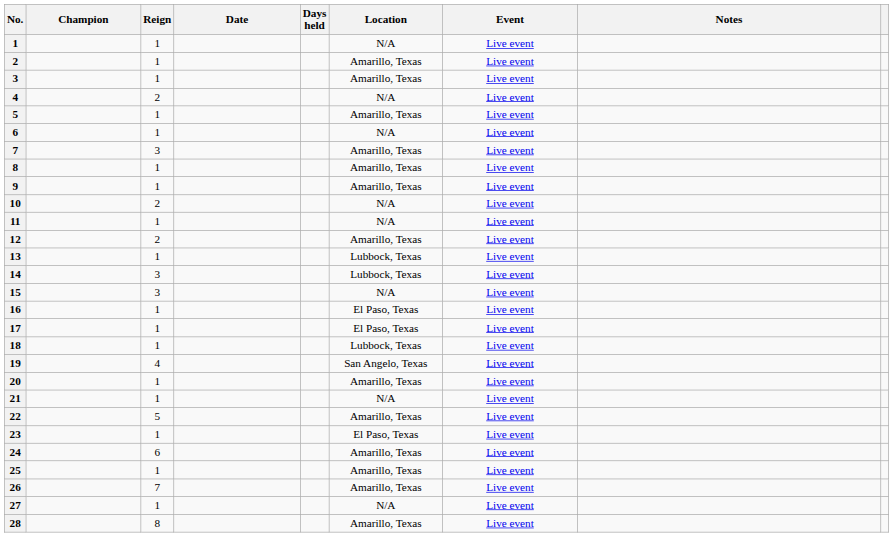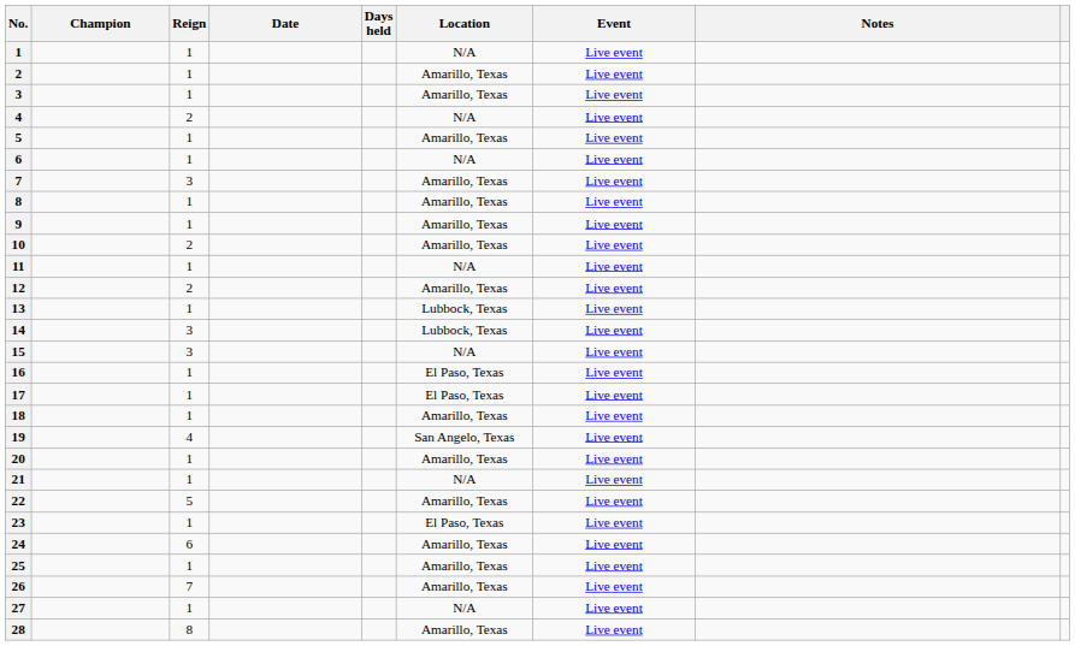 <table class="wikitable sortable" style="text-align: center" width=100%>
 <tr>
 <th width=0 data-sort-type="number" scope="col">No.</th>
 <th width=14% scope="col">Champion</th>
 <th width=0 scope="col">Reign</th>
 <th width=16% scope="col">Date</th>
 <th width=0 data-sort-type="number" scope="col">Days held</th>
 <th width=14% scope="col">Location</th>
 <th width=17% scope="col">Event</th>
 <th width=51% class="unsortable" scope="col">Notes</th>
 <th width=0 class="unsortable" scope="col"></th>
 </tr>
 <tr>
 <th scope="row">1</th>
 <td></td>
 <td>1</td>
 <td></td>
 <td></td>
 <td>N/A</td>
 <td><a href='#'>Live event</a></td>
 <td align=left> </td>
 <td> </td>
 </tr>
 <tr>
 <th scope="row">2</th>
 <td></td>
 <td>1</td>
 <td></td>
 <td></td>
 <td>Amarillo, Texas</td>
 <td><a href='#'>Live event</a></td>
 <td align=left> </td>
 <td> </td>
 </tr>
 <tr>
 <th scope="row">3</th>
 <td></td>
 <td>1</td>
 <td></td>
 <td></td>
 <td>Amarillo, Texas</td>
 <td><a href='#'>Live event</a></td>
 <td align=left> </td>
 <td> </td>
 </tr>
 <tr>
 <th scope="row">4</th>
 <td></td>
 <td>2</td>
 <td></td>
 <td></td>
 <td>N/A</td>
 <td><a href='#'>Live event</a></td>
 <td align=left> </td>
 <td> </td>
 </tr>
 <tr>
 <th scope="row">5</th>
 <td></td>
 <td>1</td>
 <td></td>
 <td></td>
 <td>Amarillo, Texas</td>
 <td><a href='#'>Live event</a></td>
 <td align=left> </td>
 <td> </td>
 </tr>
 <tr>
 <th scope="row">6</th>
 <td></td>
 <td>1</td>
 <td></td>
 <td></td>
 <td>N/A</td>
 <td><a href='#'>Live event</a></td>
 <td align=left> </td>
 <td> </td>
 </tr>
 <tr>
 <th scope="row">7</th>
 <td></td>
 <td>3</td>
 <td></td>
 <td></td>
 <td>Amarillo, Texas</td>
 <td><a href='#'>Live event</a></td>
 <td align=left> </td>
 <td> </td>
 </tr>
 <tr>
 <th scope="row">8</th>
 <td></td>
 <td>1</td>
 <td></td>
 <td></td>
 <td>Amarillo, Texas</td>
 <td><a href='#'>Live event</a></td>
 <td align=left> </td>
 <td> </td>
 </tr>
 <tr>
 <th scope="row">9</th>
 <td></td>
 <td>1</td>
 <td></td>
 <td></td>
 <td>Amarillo, Texas</td>
 <td><a href='#'>Live event</a></td>
 <td align=left> </td>
 <td> </td>
 </tr>
 <tr>
 <th scope="row">10</th>
 <td></td>
 <td>2</td>
 <td></td>
 <td></td>
-<td>N/A</td>
+<td>Amarillo, Texas</td>
 <td><a href='#'>Live event</a></td>
 <td align=left> </td>
 <td> </td>
 </tr>
 <tr>
 <th scope="row">11</th>
 <td></td>
 <td>1</td>
 <td></td>
 <td></td>
 <td>N/A</td>
 <td><a href='#'>Live event</a></td>
 <td align=left> </td>
 <td> </td>
 </tr>
 <tr>
 <th scope="row">12</th>
 <td></td>
 <td>2</td>
 <td></td>
 <td></td>
 <td>Amarillo, Texas</td>
 <td><a href='#'>Live event</a></td>
 <td align=left> </td>
 <td> </td>
 </tr>
 <tr>
 <th scope="row">13</th>
 <td></td>
 <td>1</td>
 <td></td>
 <td></td>
 <td>Lubbock, Texas</td>
 <td><a href='#'>Live event</a></td>
 <td align=left> </td>
 <td> </td>
 </tr>
 <tr>
 <th scope="row">14</th>
 <td></td>
 <td>3</td>
 <td></td>
 <td></td>
 <td>Lubbock, Texas</td>
 <td><a href='#'>Live event</a></td>
 <td align=left> </td>
 <td> </td>
 </tr>
 <tr>
 <th scope="row">15</th>
 <td></td>
 <td>3</td>
 <td></td>
 <td></td>
 <td>N/A</td>
 <td><a href='#'>Live event</a></td>
 <td align=left> </td>
 <td> </td>
 </tr>
 <tr>
 <th scope="row">16</th>
 <td></td>
 <td>1</td>
 <td></td>
 <td></td>
 <td>El Paso, Texas</td>
 <td><a href='#'>Live event</a></td>
 <td align=left> </td>
 <td> </td>
 </tr>
 <tr>
 <th scope="row">17</th>
 <td></td>
 <td>1</td>
 <td></td>
 <td></td>
 <td>El Paso, Texas</td>
 <td><a href='#'>Live event</a></td>
 <td align=left> </td>
 <td> </td>
 </tr>
 <tr>
 <th scope="row">18</th>
 <td></td>
 <td>1</td>
 <td></td>
 <td></td>
-<td>Lubbock, Texas</td>
+<td>Amarillo, Texas</td>
 <td><a href='#'>Live event</a></td>
 <td align=left> </td>
 <td> </td>
 </tr>
 <tr>
 <th scope="row">19</th>
 <td></td>
 <td>4</td>
 <td></td>
 <td></td>
 <td>San Angelo, Texas</td>
 <td><a href='#'>Live event</a></td>
 <td align=left> </td>
 <td> </td>
 </tr>
 <tr>
 <th scope="row">20</th>
 <td></td>
 <td>1</td>
 <td></td>
 <td></td>
 <td>Amarillo, Texas</td>
 <td><a href='#'>Live event</a></td>
 <td align=left> </td>
 <td> </td>
 </tr>
 <tr>
 <th scope="row">21</th>
 <td></td>
 <td>1</td>
 <td></td>
 <td></td>
 <td>N/A</td>
 <td><a href='#'>Live event</a></td>
 <td align=left> </td>
 <td> </td>
 </tr>
 <tr>
 <th scope="row">22</th>
 <td></td>
 <td>5</td>
 <td></td>
 <td></td>
 <td>Amarillo, Texas</td>
 <td><a href='#'>Live event</a></td>
 <td align=left> </td>
 <td> </td>
 </tr>
 <tr>
 <th scope="row">23</th>
 <td></td>
 <td>1</td>
 <td></td>
 <td></td>
 <td>El Paso, Texas</td>
 <td><a href='#'>Live event</a></td>
 <td align=left> </td>
 <td> </td>
 </tr>
 <tr>
 <th scope="row">24</th>
 <td></td>
 <td>6</td>
 <td></td>
 <td></td>
 <td>Amarillo, Texas</td>
 <td><a href='#'>Live event</a></td>
 <td align=left> </td>
 <td> </td>
 </tr>
 <tr>
 <th scope="row">25</th>
 <td></td>
 <td>1</td>
 <td></td>
 <td></td>
 <td>Amarillo, Texas</td>
 <td><a href='#'>Live event</a></td>
 <td align=left> </td>
 <td> </td>
 </tr>
 <tr>
 <th scope="row">26</th>
 <td></td>
 <td>7</td>
 <td></td>
 <td></td>
 <td>Amarillo, Texas</td>
 <td><a href='#'>Live event</a></td>
 <td align=left> </td>
 <td> </td>
 </tr>
 <tr>
 <th scope="row">27</th>
 <td></td>
 <td>1</td>
 <td></td>
 <td></td>
 <td>N/A</td>
 <td><a href='#'>Live event</a></td>
 <td align=left> </td>
 <td> </td>
 </tr>
 <tr>
 <th scope="row">28</th>
 <td></td>
 <td>8</td>
 <td></td>
 <td></td>
 <td>Amarillo, Texas</td>
 <td><a href='#'>Live event</a></td>
 <td align=left> </td>
 <td> </td>
 </tr>
 </table>
